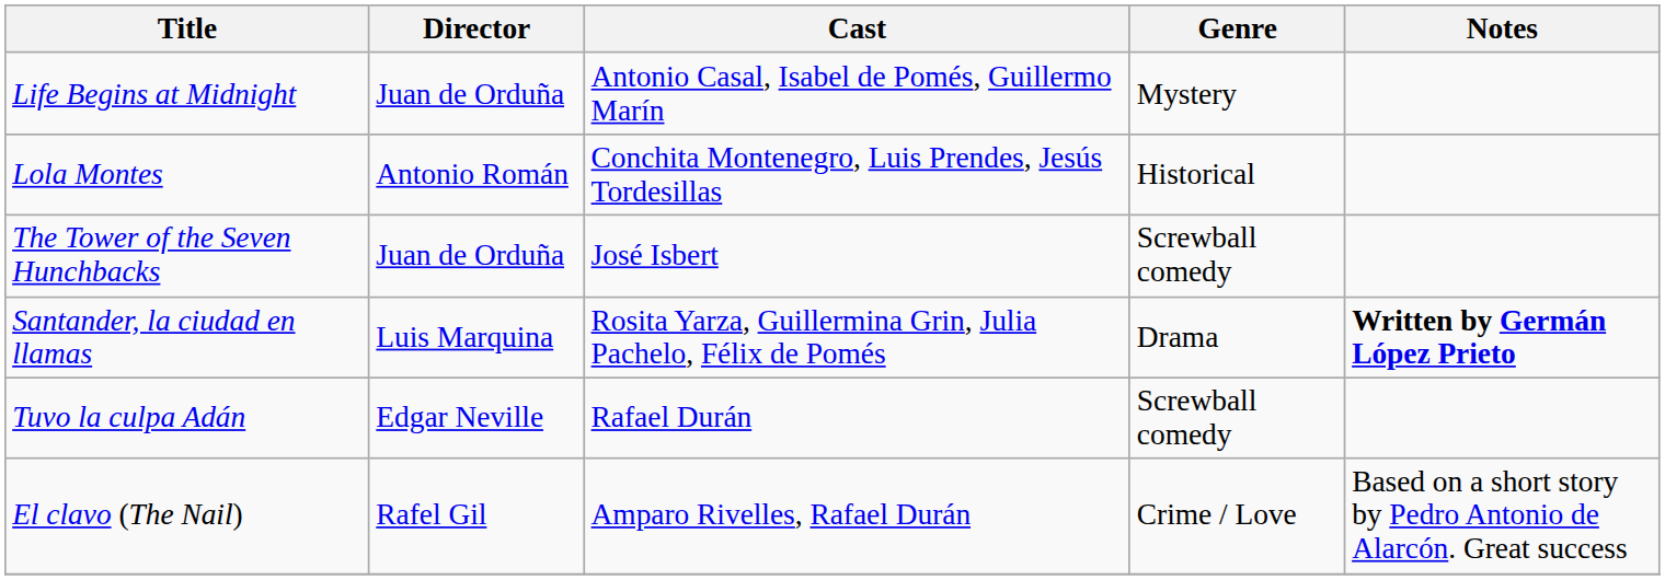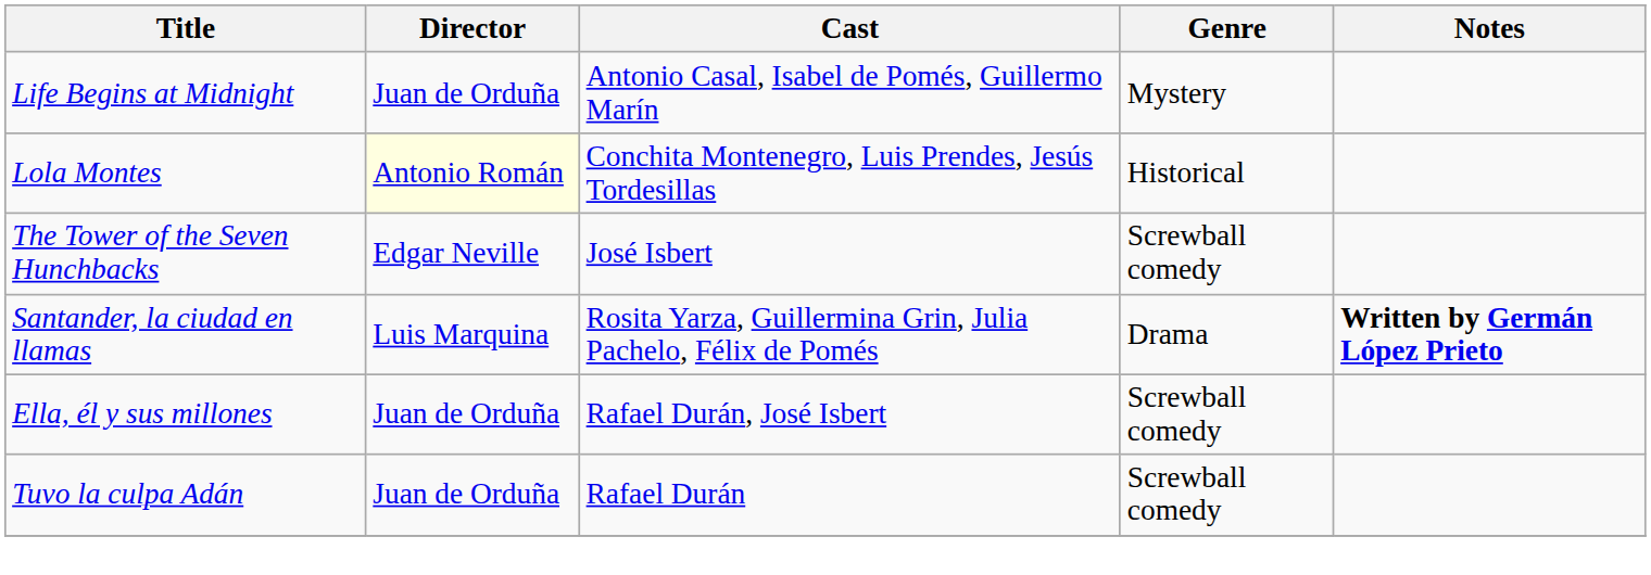 <table class="wikitable" style="width:100%;">
 <tr>
 <th style="width:22%;">Title</th>
 <th style="width:13%;">Director</th>
 <th style="width:33%;">Cast</th>
 <th style="width:13%;">Genre</th>
 <th style="width:19%;">Notes</th>
 </tr>
 <tr>
 <td><em><a href='#'>Life Begins at Midnight</a></em></td>
 <td><a href='#'>Juan de Orduña</a></td>
 <td><a href='#'>Antonio Casal</a>, <a href='#'>Isabel de Pomés</a>, <a href='#'>Guillermo Marín</a></td>
 <td>Mystery</td>
 <td></td>
 </tr>
 <tr>
 <td><em><a href='#'>Lola Montes</a></em></td>
-<td><a href='#'>Antonio Román</a></td>
+<td style="background: lightyellow;"><a href='#'>Antonio Román</a></td>
 <td><a href='#'>Conchita Montenegro</a>, <a href='#'>Luis Prendes</a>, <a href='#'>Jesús Tordesillas</a></td>
 <td>Historical</td>
 <td></td>
 </tr>
 <tr>
 <td><em><a href='#'>The Tower of the Seven Hunchbacks</a></em></td>
-<td><a href='#'>Juan de Orduña</a></td>
+<td><a href='#'>Edgar Neville</a></td>
 <td><a href='#'>José Isbert</a></td>
 <td>Screwball comedy</td>
 <td></td>
 </tr>
 <tr>
 <td><em><a href='#'>Santander, la ciudad en llamas</a></em></td>
 <td><a href='#'>Luis Marquina</a></td>
 <td><a href='#'>Rosita Yarza</a>, <a href='#'>Guillermina Grin</a>, <a href='#'>Julia Pachelo</a>, <a href='#'>Félix de Pomés</a></td>
 <td>Drama</td>
 <td><strong>Written by <a href='#'>Germán López Prieto</a></strong></td>
 </tr>
 <tr>
+<td><em><a href='#'>Ella, él y sus millones</a></em></td>
+<td><a href='#'>Juan de Orduña</a></td>
+<td><a href='#'>Rafael Durán</a>, <a href='#'>José Isbert</a></td>
+<td>Screwball comedy</td>
+<td></td>
+</tr>
+<tr>
 <td><em><a href='#'>Tuvo la culpa Adán</a></em></td>
-<td><a href='#'>Edgar Neville</a></td>
+<td><a href='#'>Juan de Orduña</a></td>
 <td><a href='#'>Rafael Durán</a></td>
 <td>Screwball comedy</td>
 <td></td>
 </tr>
 <tr>
-<td><em><a href='#'>El clavo</a></em> (<em>The Nail</em>)</td>
-<td><a href='#'>Rafel Gil</a></td>
-<td><a href='#'>Amparo Rivelles</a>, <a href='#'>Rafael Durán</a></td>
-<td>Crime / Love</td>
-<td>Based on a short story by <a href='#'>Pedro Antonio de Alarcón</a>. Great success</td>
-</tr>
-<tr>
 </tr>
 </table>
